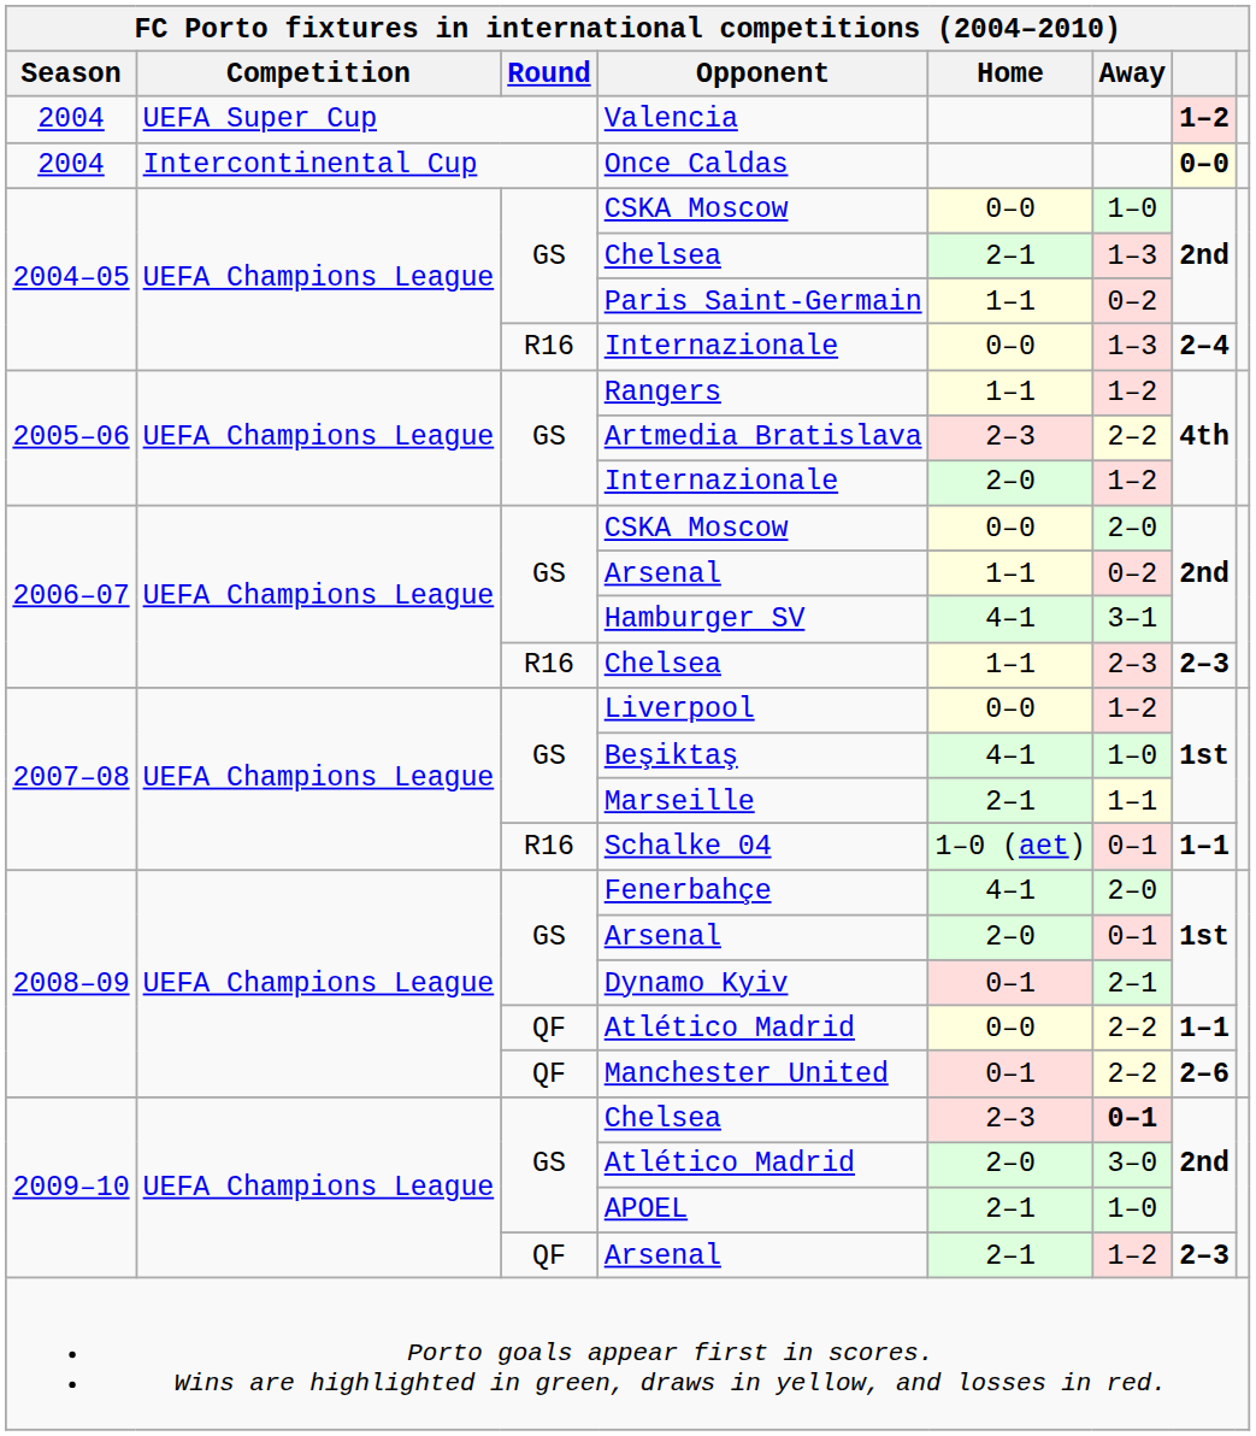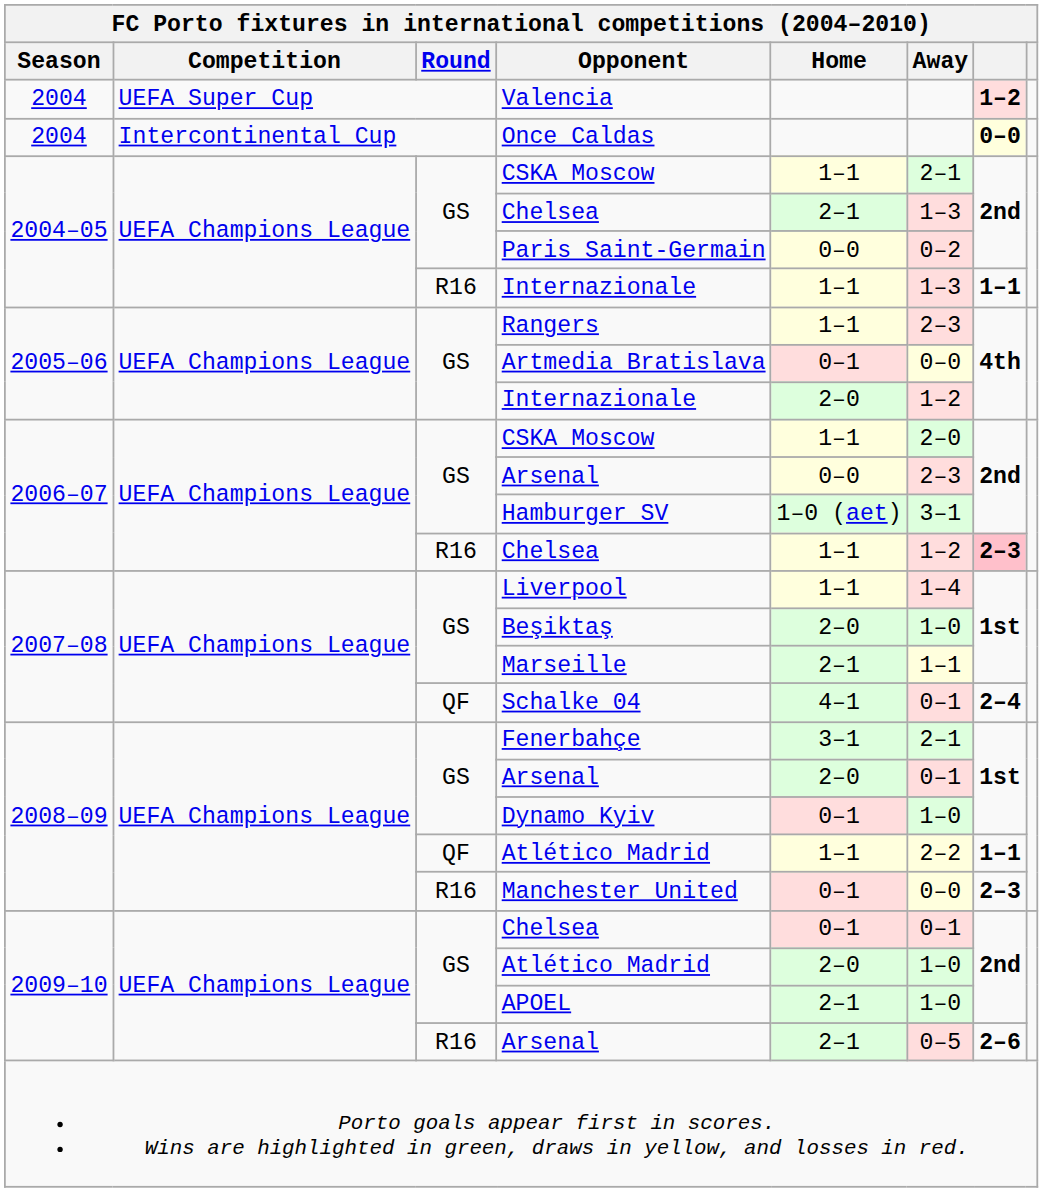 <table class="wikitable collapsible collapsed" style="text-align: center;">
 <tr>
 <th colspan=8>FC Porto fixtures in international competitions (2004–2010)</th>
 </tr>
 <tr>
 <th scope=col>Season</th>
 <th scope=col>Competition</th>
 <th scope=col><a href='#'>Round</a></th>
 <th scope=col>Opponent</th>
 <th scope=col>Home</th>
 <th scope=col>Away</th>
 <th scope=col></th>
 <th scope=col></th>
 </tr>
 <tr>
 <td><a href='#'>2004</a></td>
 <td colspan="2" style="text-align:left;"><a href='#'>UEFA Super Cup</a></td>
 <td align=left> <a href='#'>Valencia</a></td>
 <td></td>
 <td></td>
 <td style="background:#fdd;"><strong>1–2</strong></td>
 <td></td>
 </tr>
 <tr>
 <td><a href='#'>2004</a></td>
 <td colspan="2" style="text-align:left;"><a href='#'>Intercontinental Cup</a></td>
 <td align=left> <a href='#'>Once Caldas</a></td>
 <td></td>
 <td></td>
 <td style="background:#ffd;"><strong>0–0</strong>  </td>
 <td></td>
 </tr>
 <tr>
 <td rowspan=4><a href='#'>2004–05</a></td>
 <td rowspan="4" style="text-align:left;"><a href='#'>UEFA Champions League</a></td>
 <td rowspan=3>GS</td>
 <td align=left> <a href='#'>CSKA Moscow</a></td>
-<td style="background:#ffd;">0–0</td>
-<td style="background:#dfd;">1–0</td>
+<td style="background:#ffd;">1–1</td>
+<td style="background:#dfd;">2–1</td>
 <td rowspan=3><strong>2nd</strong></td>
 <td rowspan=4></td>
 </tr>
 <tr>
 <td align=left> <a href='#'>Chelsea</a></td>
 <td style="background:#dfd;">2–1</td>
 <td style="background:#fdd;">1–3</td>
 </tr>
 <tr>
 <td align=left> <a href='#'>Paris Saint-Germain</a></td>
-<td style="background:#ffd;">1–1</td>
+<td style="background:#ffd;">0–0</td>
 <td style="background:#fdd;">0–2</td>
 </tr>
 <tr>
 <td>R16</td>
 <td align=left> <a href='#'>Internazionale</a></td>
-<td style="background:#ffd;">0–0</td>
+<td style="background:#ffd;">1–1</td>
 <td style="background:#fdd;">1–3</td>
-<td><strong>2–4</strong></td>
+<td><strong>1–1</strong> </td>
 </tr>
 <tr>
 <td rowspan=3><a href='#'>2005–06</a></td>
 <td rowspan="3" style="text-align:left;"><a href='#'>UEFA Champions League</a></td>
 <td rowspan=3>GS</td>
 <td align=left> <a href='#'>Rangers</a></td>
 <td style="background:#ffd;">1–1</td>
-<td style="background:#fdd;">1–2</td>
+<td style="background:#fdd;">2–3</td>
 <td rowspan=3><strong>4th</strong></td>
 <td rowspan=3></td>
 </tr>
 <tr>
 <td align=left> <a href='#'>Artmedia Bratislava</a></td>
-<td style="background:#fdd;">2–3</td>
-<td style="background:#ffd;">2–2</td>
+<td style="background:#fdd;">0–1</td>
+<td style="background:#ffd;">0–0</td>
 </tr>
 <tr>
 <td align=left> <a href='#'>Internazionale</a></td>
 <td style="background:#dfd;">2–0</td>
 <td style="background:#fdd;">1–2</td>
 </tr>
 <tr>
 <td rowspan=4><a href='#'>2006–07</a></td>
 <td rowspan="4" style="text-align:left;"><a href='#'>UEFA Champions League</a></td>
 <td rowspan=3>GS</td>
 <td align=left> <a href='#'>CSKA Moscow</a></td>
-<td style="background:#ffd;">0–0</td>
+<td style="background:#ffd;">1–1</td>
 <td style="background:#dfd;">2–0</td>
 <td rowspan=3><strong>2nd</strong></td>
 <td rowspan=4></td>
 </tr>
 <tr>
 <td align=left> <a href='#'>Arsenal</a></td>
-<td style="background:#ffd;">1–1</td>
-<td style="background:#fdd;">0–2</td>
+<td style="background:#ffd;">0–0</td>
+<td style="background:#fdd;">2–3</td>
 </tr>
 <tr>
 <td align=left> <a href='#'>Hamburger SV</a></td>
-<td style="background:#dfd;">4–1</td>
+<td style="background:#dfd;">1–0 (<a href='#'>aet</a>)</td>
 <td style="background:#dfd;">3–1</td>
 </tr>
 <tr>
 <td>R16</td>
 <td align=left> <a href='#'>Chelsea</a></td>
 <td style="background:#ffd;">1–1</td>
-<td style="background:#fdd;">2–3</td>
-<td><strong>2–3</strong></td>
+<td style="background:#fdd;">1–2</td>
+<td style="background: pink;"><strong>2–3</strong></td>
 </tr>
 <tr>
 <td rowspan=4><a href='#'>2007–08</a></td>
 <td rowspan="4" style="text-align:left;"><a href='#'>UEFA Champions League</a></td>
 <td rowspan=3>GS</td>
 <td align=left> <a href='#'>Liverpool</a></td>
-<td style="background:#ffd;">0–0</td>
-<td style="background:#fdd;">1–2</td>
+<td style="background:#ffd;">1–1</td>
+<td style="background:#fdd;">1–4</td>
 <td rowspan=3><strong>1st</strong></td>
 <td rowspan=4></td>
 </tr>
 <tr>
 <td align=left> <a href='#'>Beşiktaş</a></td>
-<td style="background:#dfd;">4–1</td>
+<td style="background:#dfd;">2–0</td>
 <td style="background:#dfd;">1–0</td>
 </tr>
 <tr>
 <td align=left> <a href='#'>Marseille</a></td>
 <td style="background:#dfd;">2–1</td>
 <td style="background:#ffd;">1–1</td>
 </tr>
 <tr>
-<td>R16</td>
+<td>QF</td>
 <td align=left> <a href='#'>Schalke 04</a></td>
-<td style="background:#dfd;">1–0 (<a href='#'>aet</a>)</td>
+<td style="background:#dfd;">4–1</td>
 <td style="background:#fdd;">0–1</td>
-<td><strong>1–1</strong> </td>
+<td><strong>2–4</strong></td>
 </tr>
 <tr>
 <td rowspan=5><a href='#'>2008–09</a></td>
 <td rowspan="5" style="text-align:left;"><a href='#'>UEFA Champions League</a></td>
 <td rowspan=3>GS</td>
 <td align=left> <a href='#'>Fenerbahçe</a></td>
-<td style="background:#dfd;">4–1</td>
-<td style="background:#dfd;">2–0</td>
+<td style="background:#dfd;">3–1</td>
+<td style="background:#dfd;">2–1</td>
 <td rowspan=3><strong>1st</strong></td>
 <td rowspan=5></td>
 </tr>
 <tr>
 <td align=left> <a href='#'>Arsenal</a></td>
 <td style="background:#dfd;">2–0</td>
 <td style="background:#fdd;">0–1</td>
 </tr>
 <tr>
 <td align=left> <a href='#'>Dynamo Kyiv</a></td>
 <td style="background:#fdd;">0–1</td>
-<td style="background:#dfd;">2–1</td>
+<td style="background:#dfd;">1–0</td>
 </tr>
 <tr>
 <td>QF</td>
 <td align=left> <a href='#'>Atlético Madrid</a></td>
-<td style="background:#ffd;">0–0</td>
+<td style="background:#ffd;">1–1</td>
 <td style="background:#ffd;">2–2</td>
 <td><strong>1–1</strong> </td>
 </tr>
 <tr>
-<td>QF</td>
+<td>R16</td>
 <td align=left> <a href='#'>Manchester United</a></td>
 <td style="background:#fdd;">0–1</td>
-<td style="background:#ffd;">2–2</td>
-<td><strong>2–6</strong></td>
+<td style="background:#ffd;">0–0</td>
+<td><strong>2–3</strong></td>
 </tr>
 <tr>
 <td rowspan=4><a href='#'>2009–10</a></td>
 <td rowspan="4" style="text-align:left;"><a href='#'>UEFA Champions League</a></td>
 <td rowspan=3>GS</td>
 <td align=left> <a href='#'>Chelsea</a></td>
-<td style="background:#fdd;">2–3</td>
-<td style="background:#fdd;"><strong>0–1</strong></td>
+<td style="background:#fdd;">0–1</td>
+<td style="background:#fdd;">0–1</td>
 <td rowspan=3><strong>2nd</strong></td>
 <td rowspan=4></td>
 </tr>
 <tr>
 <td align=left> <a href='#'>Atlético Madrid</a></td>
 <td style="background:#dfd;">2–0</td>
-<td style="background:#dfd;">3–0</td>
+<td style="background:#dfd;">1–0</td>
 </tr>
 <tr>
 <td align=left> <a href='#'>APOEL</a></td>
 <td style="background:#dfd;">2–1</td>
 <td style="background:#dfd;">1–0</td>
 </tr>
 <tr>
-<td>QF</td>
+<td>R16</td>
 <td align=left> <a href='#'>Arsenal</a></td>
 <td style="background:#dfd;">2–1</td>
-<td style="background:#fdd;">1–2</td>
-<td><strong>2–3</strong></td>
+<td style="background:#fdd;">0–5</td>
+<td><strong>2–6</strong></td>
 </tr>
 <tr>
 <td colspan=8 style="font-style:italic; font-size:90%"><br><ul><li>Porto goals appear first in scores.</li><li>Wins are highlighted in green, draws in yellow, and losses in red.</li></ul></td>
 </tr>
 </table>
